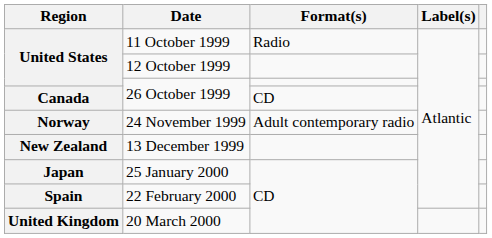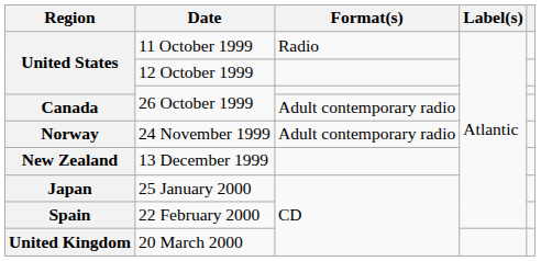 <table class="wikitable plainrowheaders">
 <tr>
 <th scope="col">Region</th>
 <th scope="col">Date</th>
 <th scope="col">Format(s)</th>
 <th scope="col">Label(s)</th>
 <th scope="col"></th>
 </tr>
 <tr>
 <th scope="row" rowspan="3">United States</th>
 <td>11 October 1999</td>
 <td>Radio</td>
 <td rowspan="8">Atlantic</td>
 <td align="center"></td>
 </tr>
 <tr>
 <td>12 October 1999</td>
 <td></td>
 <td align="center"></td>
 </tr>
 <tr>
 <td rowspan="2">26 October 1999</td>
 <td></td>
 <td align="center"></td>
 </tr>
 <tr>
 <th scope="row">Canada</th>
-<td>CD</td>
+<td>Adult contemporary radio</td>
 <td align="center"></td>
 </tr>
 <tr>
 <th scope="row">Norway</th>
 <td>24 November 1999</td>
 <td>Adult contemporary radio</td>
 <td align="center"></td>
 </tr>
 <tr>
 <th scope="row">New Zealand</th>
 <td>13 December 1999</td>
 <td></td>
 <td align="center"></td>
 </tr>
 <tr>
 <th scope="row">Japan</th>
 <td>25 January 2000</td>
 <td rowspan="3">CD</td>
 <td align="center"></td>
 </tr>
 <tr>
 <th scope="row">Spain</th>
 <td>22 February 2000</td>
 <td align="center"></td>
 </tr>
 <tr>
 <th scope="row">United Kingdom</th>
 <td>20 March 2000</td>
 <td></td>
 <td align="center"></td>
 </tr>
 </table>
